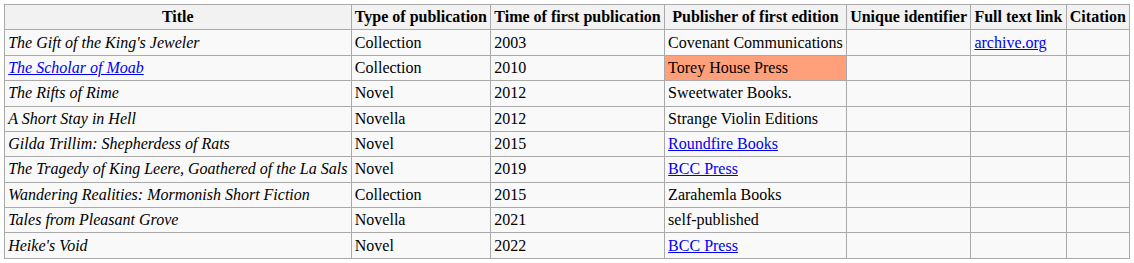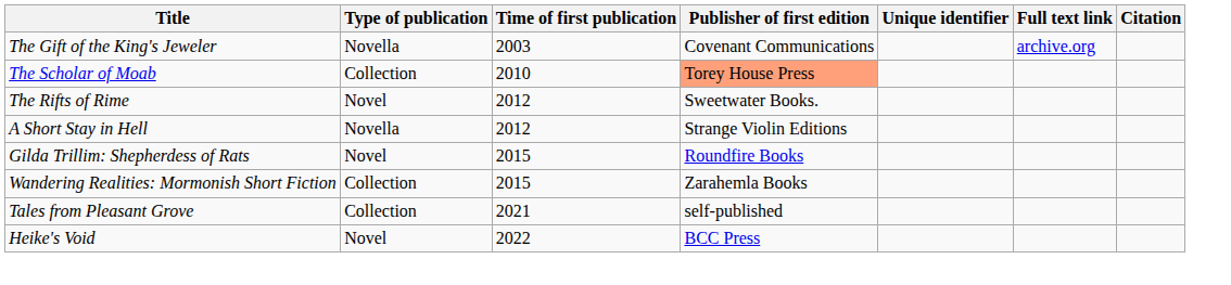 <table class="wikitable">
 <tr>
 <th>Title</th>
 <th>Type of publication</th>
 <th>Time of first publication</th>
 <th>Publisher of first edition</th>
 <th>Unique identifier</th>
 <th>Full text link</th>
 <th>Citation</th>
 </tr>
 <tr>
 <td><em>The Gift of the King's Jeweler</em></td>
-<td>Collection</td>
+<td>Novella</td>
 <td>2003</td>
 <td>Covenant Communications</td>
 <td></td>
 <td><a href='#'>archive.org</a></td>
 <td></td>
 </tr>
 <tr>
 <td><em><a href='#'>The Scholar of Moab</a></em></td>
 <td>Collection</td>
 <td>2010</td>
 <td style="background: lightsalmon;">Torey House Press</td>
 <td></td>
 <td></td>
 <td></td>
 </tr>
 <tr>
 <td><em>The Rifts of Rime</em></td>
 <td>Novel</td>
 <td>2012</td>
 <td>Sweetwater Books.</td>
 <td></td>
 <td></td>
 <td></td>
 </tr>
 <tr>
 <td><em>A Short Stay in Hell</em></td>
 <td>Novella</td>
 <td>2012</td>
 <td>Strange Violin Editions</td>
 <td></td>
 <td></td>
 <td></td>
 </tr>
 <tr>
 <td><em>Gilda Trillim: Shepherdess of Rats</em></td>
 <td>Novel</td>
 <td>2015</td>
 <td><a href='#'>Roundfire Books</a></td>
 <td></td>
 <td></td>
 <td></td>
 </tr>
 <tr>
-<td><em>The Tragedy of King Leere, Goathered of the La Sals</em></td>
-<td>Novel</td>
-<td>2019</td>
-<td><a href='#'>BCC Press</a></td>
-<td></td>
-<td></td>
-<td></td>
-</tr>
-<tr>
 <td><em>Wandering Realities: Mormonish Short Fiction</em></td>
 <td>Collection</td>
 <td>2015</td>
 <td>Zarahemla Books</td>
 <td></td>
 <td></td>
 <td></td>
 </tr>
 <tr>
 <td><em>Tales from Pleasant Grove</em></td>
-<td>Novella</td>
+<td>Collection</td>
 <td>2021</td>
 <td>self-published</td>
 <td></td>
 <td></td>
 <td></td>
 </tr>
 <tr>
 <td><em>Heike's Void</em></td>
 <td>Novel</td>
 <td>2022</td>
 <td><a href='#'>BCC Press</a></td>
 <td></td>
 <td></td>
 <td></td>
 </tr>
 </table>
